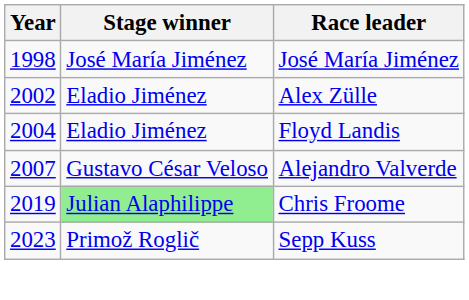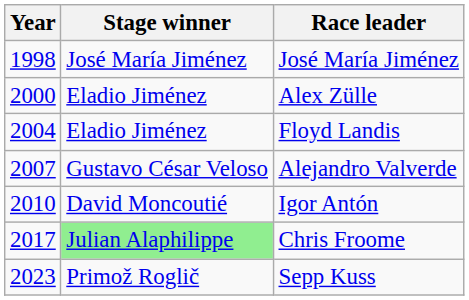 <table class="wikitable">
 <tr>
 <th>Year</th>
 <th>Stage winner</th>
 <th>Race leader</th>
 </tr>
 <tr>
 <td><a href='#'>1998</a></td>
 <td> <a href='#'>José María Jiménez</a></td>
 <td> <a href='#'>José María Jiménez</a></td>
 </tr>
 <tr>
-<td><a href='#'>2002</a></td>
+<td><a href='#'>2000</a></td>
 <td> <a href='#'>Eladio Jiménez</a></td>
 <td> <a href='#'>Alex Zülle</a></td>
 </tr>
 <tr>
 <td><a href='#'>2004</a></td>
 <td> <a href='#'>Eladio Jiménez</a></td>
 <td> <a href='#'>Floyd Landis</a></td>
 </tr>
 <tr>
 <td><a href='#'>2007</a></td>
 <td> <a href='#'>Gustavo César Veloso</a></td>
 <td> <a href='#'>Alejandro Valverde</a></td>
 </tr>
 <tr>
-<td><a href='#'>2019</a></td>
+<td><a href='#'>2010</a></td>
+<td> <a href='#'>David Moncoutié</a></td>
+<td> <a href='#'>Igor Antón</a></td>
+</tr>
+<tr>
+<td><a href='#'>2017</a></td>
 <td style="background: lightgreen;"> <a href='#'>Julian Alaphilippe</a></td>
 <td> <a href='#'>Chris Froome</a></td>
 </tr>
 <tr>
 <td><a href='#'>2023</a></td>
 <td> <a href='#'>Primož Roglič</a></td>
 <td> <a href='#'>Sepp Kuss</a></td>
 </tr>
 </table>
